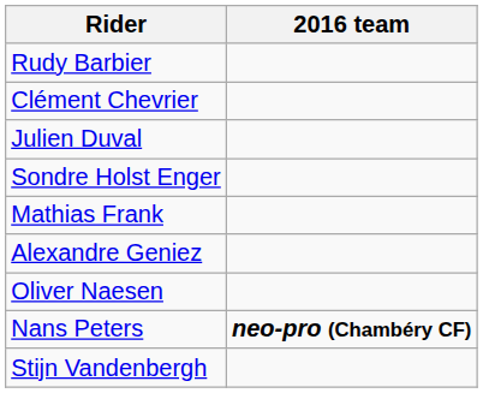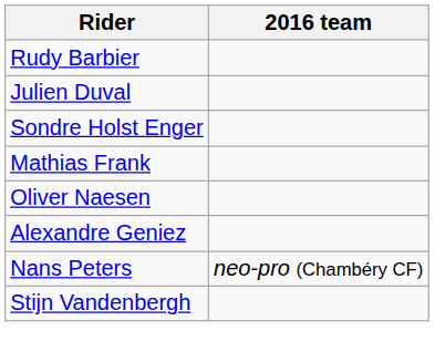 <table class="wikitable">
 <tr>
 <th>Rider</th>
 <th>2016 team</th>
 </tr>
 <tr>
 <td><a href='#'>Rudy Barbier</a></td>
-<td></td>
-</tr>
-<tr>
-<td><a href='#'>Clément Chevrier</a></td>
 <td></td>
 </tr>
 <tr>
 <td><a href='#'>Julien Duval</a></td>
 <td></td>
 </tr>
 <tr>
 <td><a href='#'>Sondre Holst Enger</a></td>
 <td></td>
 </tr>
 <tr>
 <td><a href='#'>Mathias Frank</a></td>
 <td></td>
 </tr>
 <tr>
+<td><a href='#'>Oliver Naesen</a></td>
+<td></td>
+</tr>
+<tr>
 <td><a href='#'>Alexandre Geniez</a></td>
 <td></td>
 </tr>
 <tr>
-<td><a href='#'>Oliver Naesen</a></td>
-<td></td>
-</tr>
-<tr>
 <td><a href='#'>Nans Peters</a></td>
-<td><strong><em>neo-pro</em> <small>(Chambéry CF)</small></strong></td>
+<td><em>neo-pro</em> <small>(Chambéry CF)</small></td>
 </tr>
 <tr>
 <td><a href='#'>Stijn Vandenbergh</a></td>
 <td></td>
 </tr>
 </table>
